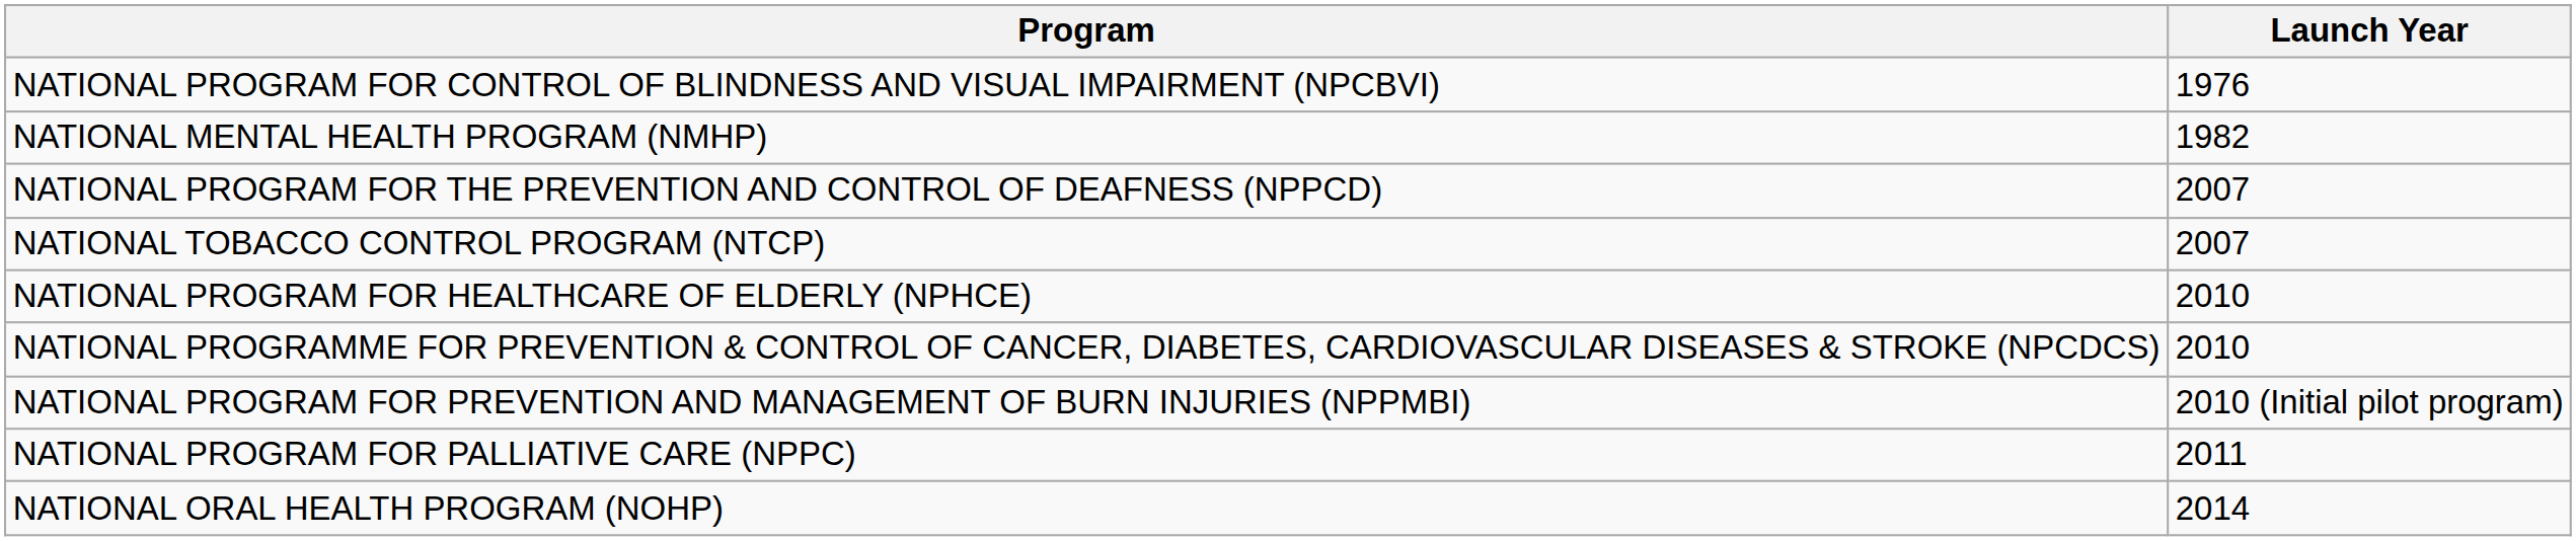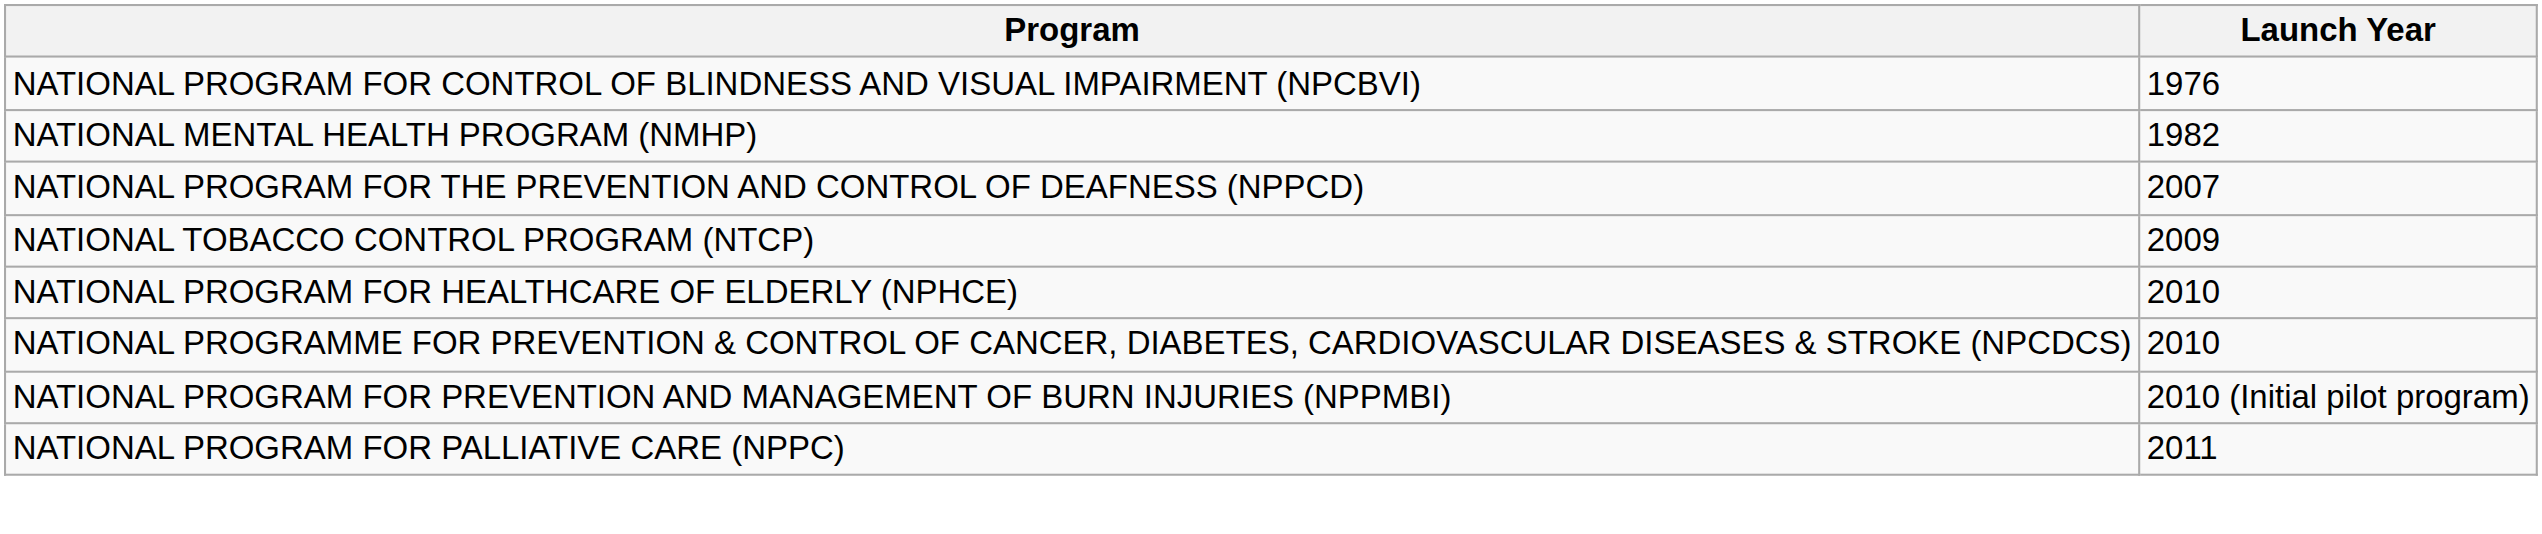 <table class="wikitable">
 <tr>
 <th>Program</th>
 <th>Launch Year</th>
 </tr>
 <tr>
 <td>NATIONAL PROGRAM FOR CONTROL OF BLINDNESS AND VISUAL IMPAIRMENT (NPCBVI)</td>
 <td>1976</td>
 </tr>
 <tr>
 <td>NATIONAL MENTAL HEALTH PROGRAM (NMHP)</td>
 <td>1982</td>
 </tr>
 <tr>
 <td>NATIONAL PROGRAM FOR THE PREVENTION AND CONTROL OF DEAFNESS (NPPCD)</td>
 <td>2007</td>
 </tr>
 <tr>
 <td>NATIONAL TOBACCO CONTROL PROGRAM (NTCP)</td>
-<td>2007</td>
+<td>2009</td>
 </tr>
 <tr>
 <td>NATIONAL PROGRAM FOR HEALTHCARE OF ELDERLY (NPHCE)</td>
 <td>2010</td>
 </tr>
 <tr>
 <td>NATIONAL PROGRAMME FOR PREVENTION & CONTROL OF CANCER, DIABETES, CARDIOVASCULAR DISEASES & STROKE (NPCDCS)</td>
 <td>2010</td>
 </tr>
 <tr>
 <td>NATIONAL PROGRAM FOR PREVENTION AND MANAGEMENT OF BURN INJURIES (NPPMBI)</td>
 <td>2010 (Initial pilot program)</td>
 </tr>
 <tr>
 <td>NATIONAL PROGRAM FOR PALLIATIVE CARE (NPPC)</td>
 <td>2011</td>
 </tr>
-<tr>
-<td>NATIONAL ORAL HEALTH PROGRAM (NOHP)</td>
-<td>2014</td>
-</tr>
 </table>
